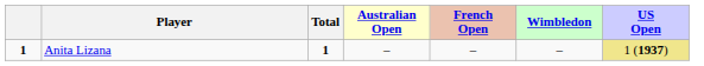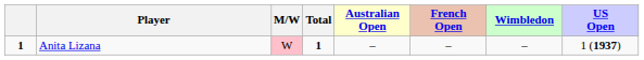 <table class="wikitable mw-datatable sortable" style="text-align:center;">
 <tr>
 <th data-sort-type="number" width="5%"></th>
 <th width="37%">Player</th>
+<th width="5%">M/W</th>
 <th data-sort-type="number" width="5%">Total</th>
 <th style="background-color:#FFFFCC;" width="12%" data-sort-type="number"><a href='#'>Australian<br> Open</a></th>
 <th style="background-color:#EBC2AF;" width="12%" data-sort-type="number"><a href='#'>French<br> Open</a></th>
 <th style="background-color:#CCFFCC;" width="12%" data-sort-type="number"><a href='#'>Wimbledon</a></th>
 <th style="background-color:#CCCCFF;" width="12%" data-sort-type="number"><a href='#'>US<br> Open</a></th>
 </tr>
 <tr>
 <td><strong>1</strong></td>
 <td style="text-align:left"><a href='#'>Anita Lizana</a></td>
+<td style="background-color:pink;">W</td>
 <td><strong>1</strong></td>
 <td>–</td>
 <td>–</td>
 <td>–</td>
-<td style="background: khaki;">1 (<strong>1937</strong>)</td>
+<td>1 (<strong>1937</strong>)</td>
 </tr>
 </table>
